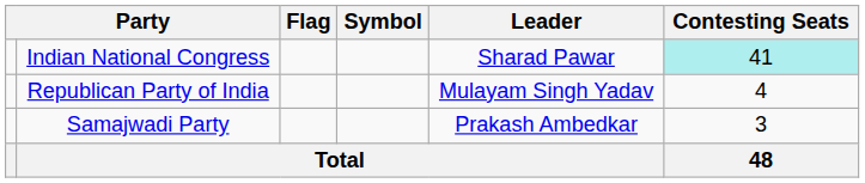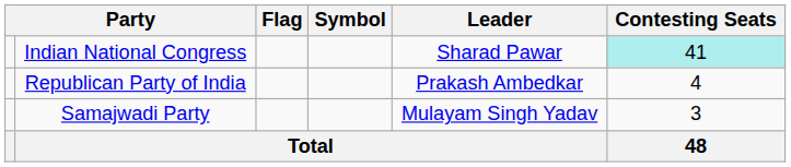 <table class="wikitable" width="50%" style="text-align:center">
 <tr>
 <th colspan="2">Party</th>
 <th>Flag</th>
 <th>Symbol</th>
 <th>Leader</th>
 <th>Contesting Seats</th>
 </tr>
 <tr>
 <td></td>
 <td><a href='#'>Indian National Congress</a></td>
 <td></td>
 <td></td>
 <td><a href='#'>Sharad Pawar</a></td>
 <td style="background: paleturquoise;">41</td>
 </tr>
 <tr>
 <td></td>
 <td><a href='#'>Republican Party of India</a></td>
 <td></td>
 <td></td>
-<td><a href='#'>Mulayam Singh Yadav</a></td>
+<td><a href='#'>Prakash Ambedkar</a></td>
 <td>4</td>
 </tr>
 <tr>
 <td></td>
 <td><a href='#'>Samajwadi Party</a></td>
 <td></td>
 <td></td>
-<td><a href='#'>Prakash Ambedkar</a></td>
+<td><a href='#'>Mulayam Singh Yadav</a></td>
 <td>3</td>
 </tr>
 <tr>
 <th></th>
 <th colspan="4">Total</th>
 <th>48</th>
 </tr>
 </table>
